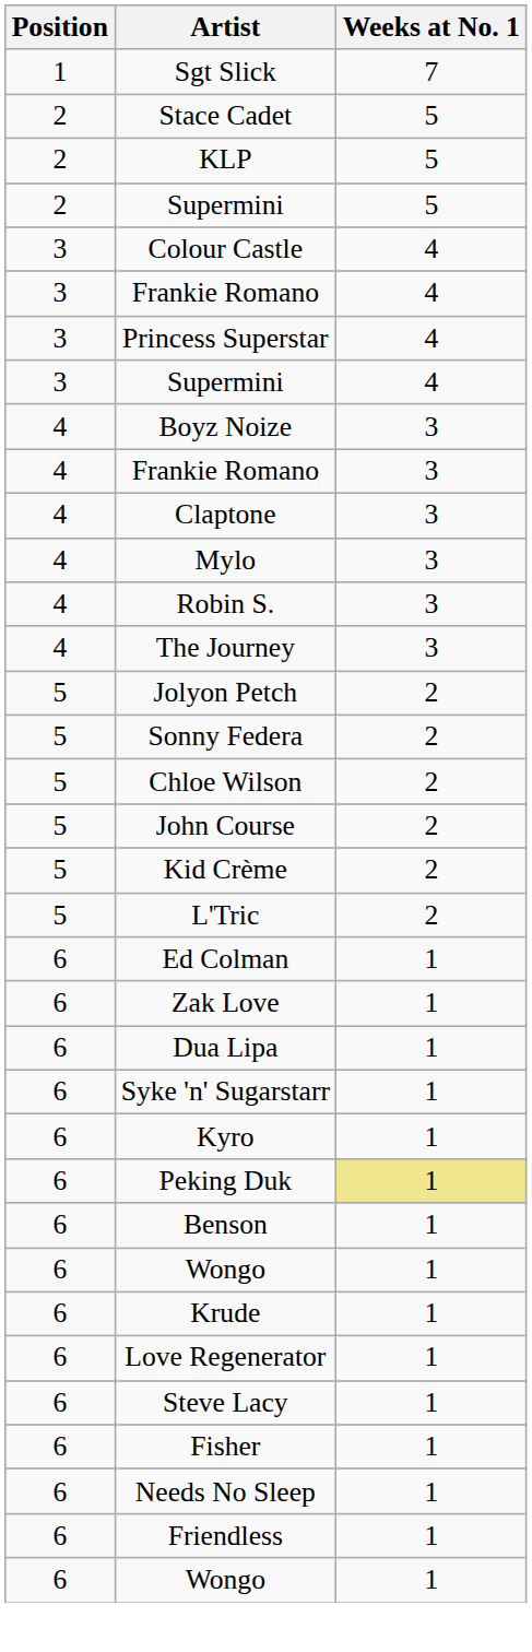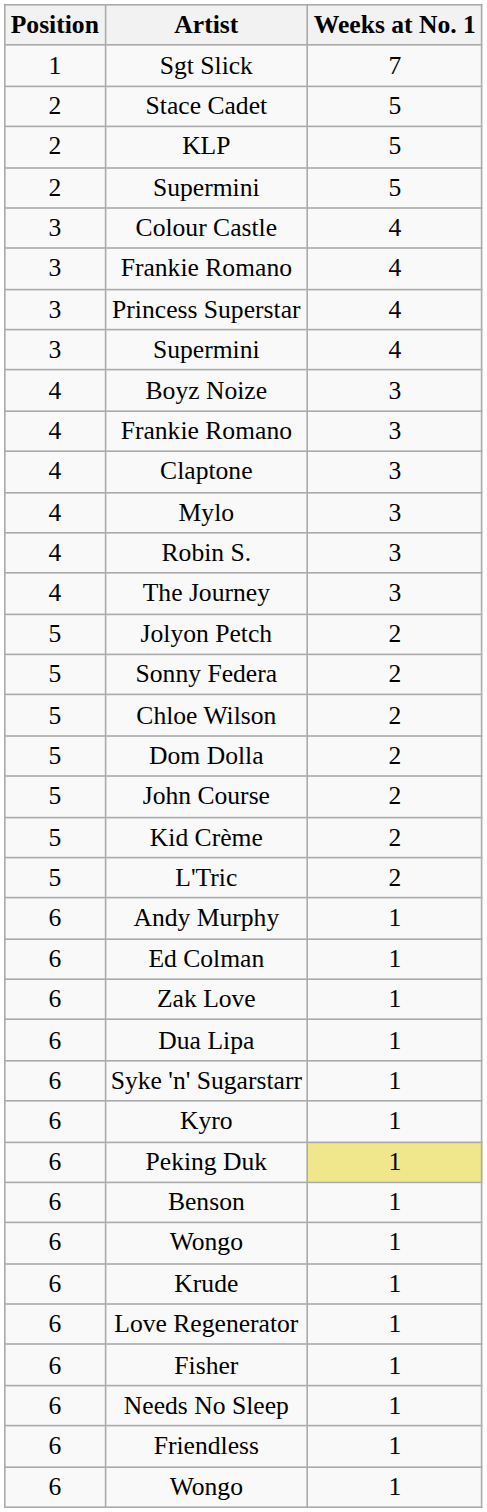 <table class="wikitable">
 <tr>
 <th style="text-align: center;">Position</th>
 <th style="text-align: center;">Artist</th>
 <th style="text-align: center;">Weeks at No. 1</th>
 </tr>
 <tr>
 <td style="text-align: center;">1</td>
 <td style="text-align: center;">Sgt Slick</td>
 <td style="text-align: center;">7</td>
 </tr>
 <tr>
 <td style="text-align: center;">2</td>
 <td style="text-align: center;">Stace Cadet</td>
 <td style="text-align: center;">5</td>
 </tr>
 <tr>
 <td style="text-align: center;">2</td>
 <td style="text-align: center;">KLP</td>
 <td style="text-align: center;">5</td>
 </tr>
 <tr>
 <td style="text-align: center;">2</td>
 <td style="text-align: center;">Supermini</td>
 <td style="text-align: center;">5</td>
 </tr>
 <tr>
 <td style="text-align: center;">3</td>
 <td style="text-align: center;">Colour Castle</td>
 <td style="text-align: center;">4</td>
 </tr>
 <tr>
 <td style="text-align: center;">3</td>
 <td style="text-align: center;">Frankie Romano</td>
 <td style="text-align: center;">4</td>
 </tr>
 <tr>
 <td style="text-align: center;">3</td>
 <td style="text-align: center;">Princess Superstar</td>
 <td style="text-align: center;">4</td>
 </tr>
 <tr>
 <td style="text-align: center;">3</td>
 <td style="text-align: center;">Supermini</td>
 <td style="text-align: center;">4</td>
 </tr>
 <tr>
 <td style="text-align: center;">4</td>
 <td style="text-align: center;">Boyz Noize</td>
 <td style="text-align: center;">3</td>
 </tr>
 <tr>
 <td style="text-align: center;">4</td>
 <td style="text-align: center;">Frankie Romano</td>
 <td style="text-align: center;">3</td>
 </tr>
 <tr>
 <td style="text-align: center;">4</td>
 <td style="text-align: center;">Claptone</td>
 <td style="text-align: center;">3</td>
 </tr>
 <tr>
 <td style="text-align: center;">4</td>
 <td style="text-align: center;">Mylo</td>
 <td style="text-align: center;">3</td>
 </tr>
 <tr>
 <td style="text-align: center;">4</td>
 <td style="text-align: center;">Robin S.</td>
 <td style="text-align: center;">3</td>
 </tr>
 <tr>
 <td style="text-align: center;">4</td>
 <td style="text-align: center;">The Journey</td>
 <td style="text-align: center;">3</td>
 </tr>
 <tr>
 <td style="text-align: center;">5</td>
 <td style="text-align: center;">Jolyon Petch</td>
 <td style="text-align: center;">2</td>
 </tr>
 <tr>
 <td style="text-align: center;">5</td>
 <td style="text-align: center;">Sonny Federa</td>
 <td style="text-align: center;">2</td>
 </tr>
 <tr>
 <td style="text-align: center;">5</td>
 <td style="text-align: center;">Chloe Wilson</td>
 <td style="text-align: center;">2</td>
 </tr>
 <tr>
 <td style="text-align: center;">5</td>
+<td style="text-align: center;">Dom Dolla</td>
+<td style="text-align: center;">2</td>
+</tr>
+<tr>
+<td style="text-align: center;">5</td>
 <td style="text-align: center;">John Course</td>
 <td style="text-align: center;">2</td>
 </tr>
 <tr>
 <td style="text-align: center;">5</td>
 <td style="text-align: center;">Kid Crème</td>
 <td style="text-align: center;">2</td>
 </tr>
 <tr>
 <td style="text-align: center;">5</td>
 <td style="text-align: center;">L'Tric</td>
 <td style="text-align: center;">2</td>
+</tr>
+<tr>
+<td style="text-align: center;">6</td>
+<td style="text-align: center;">Andy Murphy</td>
+<td style="text-align: center;">1</td>
 </tr>
 <tr>
 <td style="text-align: center;">6</td>
 <td style="text-align: center;">Ed Colman</td>
 <td style="text-align: center;">1</td>
 </tr>
 <tr>
 <td style="text-align: center;">6</td>
 <td style="text-align: center;">Zak Love</td>
 <td style="text-align: center;">1</td>
 </tr>
 <tr>
 <td style="text-align: center;">6</td>
 <td style="text-align: center;">Dua Lipa</td>
 <td style="text-align: center;">1</td>
 </tr>
 <tr>
 <td style="text-align: center;">6</td>
 <td style="text-align: center;">Syke 'n' Sugarstarr</td>
 <td style="text-align: center;">1</td>
 </tr>
 <tr>
 <td style="text-align: center;">6</td>
 <td style="text-align: center;">Kyro</td>
 <td style="text-align: center;">1</td>
 </tr>
 <tr>
 <td style="text-align: center;">6</td>
 <td style="text-align: center;">Peking Duk</td>
 <td style="background: khaki; text-align: center;">1</td>
 </tr>
 <tr>
 <td style="text-align: center;">6</td>
 <td style="text-align: center;">Benson</td>
 <td style="text-align: center;">1</td>
 </tr>
 <tr>
 <td style="text-align: center;">6</td>
 <td style="text-align: center;">Wongo</td>
 <td style="text-align: center;">1</td>
 </tr>
 <tr>
 <td style="text-align: center;">6</td>
 <td style="text-align: center;">Krude</td>
 <td style="text-align: center;">1</td>
 </tr>
 <tr>
 <td style="text-align: center;">6</td>
 <td style="text-align: center;">Love Regenerator</td>
 <td style="text-align: center;">1</td>
 </tr>
 <tr>
 <td style="text-align: center;">6</td>
-<td style="text-align: center;">Steve Lacy</td>
-<td style="text-align: center;">1</td>
-</tr>
-<tr>
-<td style="text-align: center;">6</td>
 <td style="text-align: center;">Fisher</td>
 <td style="text-align: center;">1</td>
 </tr>
 <tr>
 <td style="text-align: center;">6</td>
 <td style="text-align: center;">Needs No Sleep</td>
 <td style="text-align: center;">1</td>
 </tr>
 <tr>
 <td style="text-align: center;">6</td>
 <td style="text-align: center;">Friendless</td>
 <td style="text-align: center;">1</td>
 </tr>
 <tr>
 <td style="text-align: center;">6</td>
 <td style="text-align: center;">Wongo</td>
 <td style="text-align: center;">1</td>
 </tr>
 </table>
